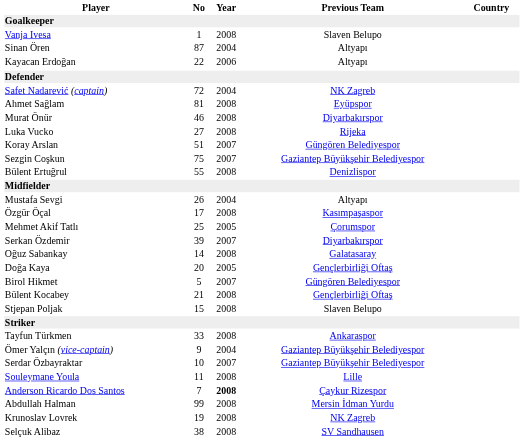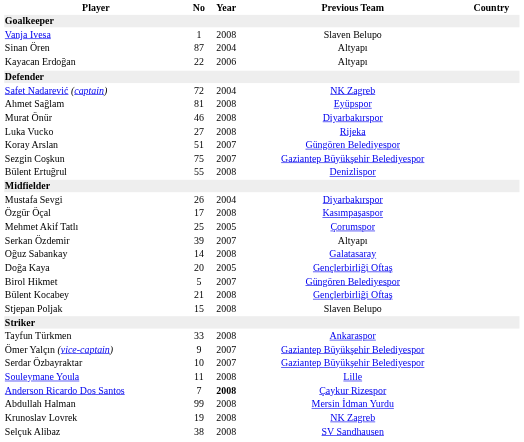 <table width="835px">
 <tr>
 <th>Player</th>
 <th>No</th>
 <th>Year</th>
 <th>Previous Team</th>
 <th>Country</th>
 </tr>
 <tr ---- bgcolor="#EEEEEE">
 <td colspan="6" align="left"><strong>Goalkeeper</strong></td>
 </tr>
 <tr ---- bgcolor="#FFFFFF">
 <td><a href='#'>Vanja Ivesa</a></td>
 <td align="center">1</td>
 <td align="center">2008</td>
 <td align="center">Slaven Belupo</td>
 <td align="center"></td>
 </tr>
 <tr ---- bgcolor="#FFFFFF">
 <td>Sinan Ören</td>
 <td align="center">87</td>
 <td align="center">2004</td>
 <td align="center">Altyapı</td>
 <td align="center"></td>
 </tr>
 <tr ---- bgcolor="#FFFFFF">
 <td>Kayacan Erdoğan</td>
 <td align="center">22</td>
 <td align="center">2006</td>
 <td align="center">Altyapı</td>
 <td align="center"></td>
 </tr>
 <tr ---- bgcolor="#FFFFFF">
 </tr>
 <tr ---- bgcolor="#EEEEEE">
 <td colspan="6" align="left"><strong>Defender</strong></td>
 </tr>
 <tr ---- bgcolor="#FFFFFF"|align="right">
 <td><a href='#'>Safet Nadarević</a> <em>(<a href='#'>captain</a>)</em></td>
 <td align="center">72</td>
 <td align="center">2004</td>
 <td align="center"><a href='#'>NK Zagreb</a></td>
 <td align="center"></td>
 </tr>
 <tr ---- bgcolor="#FFFFFF">
 <td>Ahmet Sağlam</td>
 <td align="center">81</td>
 <td align="center">2008</td>
 <td align="center"><a href='#'>Eyüpspor</a></td>
 <td align="center"></td>
 </tr>
 <tr ---- bgcolor="#FFFFFF">
 <td>Murat Önür</td>
 <td align="center">46</td>
 <td align="center">2008</td>
 <td align="center"><a href='#'>Diyarbakırspor</a></td>
 <td align="center"></td>
 </tr>
 <tr ---- bgcolor="#FFFFFF">
 <td>Luka Vucko</td>
 <td align="center">27</td>
 <td align="center">2008</td>
 <td align="center"><a href='#'>Rijeka</a></td>
 <td align="center"></td>
 </tr>
 <tr ---- bgcolor="#FFFFFF">
 <td>Koray Arslan</td>
 <td align="center">51</td>
 <td align="center">2007</td>
 <td align="center"><a href='#'>Güngören Belediyespor</a></td>
 <td align="center"></td>
 </tr>
 <tr ---- bgcolor="#FFFFFF">
 <td>Sezgin Coşkun</td>
 <td align="center">75</td>
 <td align="center">2007</td>
 <td align="center"><a href='#'>Gaziantep Büyükşehir Belediyespor</a></td>
 <td align="center"></td>
 </tr>
 <tr ---- bgcolor="#FFFFFF">
 <td>Bülent Ertuğrul</td>
 <td align="center">55</td>
 <td align="center">2008</td>
 <td align="center"><a href='#'>Denizlispor</a></td>
 <td align="center"></td>
 </tr>
 <tr ---- bgcolor="#EEEEEE">
 <td colspan="6" align="left"><strong>Midfielder</strong></td>
 </tr>
 <tr ---- bgcolor="#FFFFFF">
 <td>Mustafa Sevgi</td>
 <td align="center">26</td>
 <td align="center">2004</td>
-<td align="center">Altyapı</td>
+<td align="center"><a href='#'>Diyarbakırspor</a></td>
 <td align="center"></td>
 </tr>
 <tr ---- bgcolor="#FFFFFF">
 <td>Özgür Öçal</td>
 <td align="center">17</td>
 <td align="center">2008</td>
 <td align="center"><a href='#'>Kasımpaşaspor</a></td>
 <td align="center"></td>
 </tr>
 <tr ---- bgcolor="#FFFFFF">
 <td>Mehmet Akif Tatlı</td>
 <td align="center">25</td>
 <td align="center">2005</td>
 <td align="center"><a href='#'>Çorumspor</a></td>
 <td align="center"></td>
 </tr>
 <tr ---- bgcolor="#FFFFFF">
 <td>Serkan Özdemir</td>
 <td align="center">39</td>
 <td align="center">2007</td>
-<td align="center"><a href='#'>Diyarbakırspor</a></td>
+<td align="center">Altyapı</td>
 <td align="center"></td>
 </tr>
 <tr ---- bgcolor="#FFFFFF">
 <td>Oğuz Sabankay</td>
 <td align="center">14</td>
 <td align="center">2008</td>
 <td align="center"><a href='#'>Galatasaray</a></td>
 <td align="center"></td>
 </tr>
 <tr ---- bgcolor="#FFFFFF">
 <td>Doğa Kaya</td>
 <td align="center">20</td>
 <td align="center">2005</td>
 <td align="center"><a href='#'>Gençlerbirliği Oftaş</a></td>
 <td align="center"></td>
 </tr>
 <tr ---- bgcolor="#FFFFFF">
 <td>Birol Hikmet</td>
 <td align="center">5</td>
 <td align="center">2007</td>
 <td align="center"><a href='#'>Güngören Belediyespor</a></td>
 <td align="center"></td>
 </tr>
 <tr ---- bgcolor="#FFFFFF">
 <td>Bülent Kocabey</td>
 <td align="center">21</td>
 <td align="center">2008</td>
 <td align="center"><a href='#'>Gençlerbirliği Oftaş</a></td>
 <td align="center"></td>
 </tr>
 <tr ---- bgcolor="#FFFFFF">
 <td>Stjepan Poljak</td>
 <td align="center">15</td>
 <td align="center">2008</td>
 <td align="center">Slaven Belupo</td>
 <td align="center"></td>
 </tr>
 <tr ---- bgcolor="#EEEEEE">
 <td colspan="6" align="left"><strong>Striker</strong></td>
 </tr>
 <tr ---- bgcolor="#FFFFFF">
 <td>Tayfun Türkmen</td>
 <td align="center">33</td>
 <td align="center">2008</td>
 <td align="center"><a href='#'>Ankaraspor</a></td>
 <td align="center"></td>
 </tr>
 <tr ---- bgcolor="#FFFFFF">
 <td>Ömer Yalçın <em>(<a href='#'>vice-captain</a>)</em></td>
 <td align="center">9</td>
-<td align="center">2004</td>
+<td align="center">2007</td>
 <td align="center"><a href='#'>Gaziantep Büyükşehir Belediyespor</a></td>
 <td align="center"></td>
 </tr>
 <tr ---- bgcolor="#FFFFFF">
 <td>Serdar Özbayraktar</td>
 <td align="center">10</td>
 <td align="center">2007</td>
 <td align="center"><a href='#'>Gaziantep Büyükşehir Belediyespor</a></td>
 <td align="center"></td>
 </tr>
 <tr ---- bgcolor="#FFFFFF">
 <td><a href='#'>Souleymane Youla</a></td>
 <td align="center">11</td>
 <td align="center">2008</td>
 <td align="center"><a href='#'>Lille</a></td>
 <td align="center"></td>
 </tr>
 <tr ---- bgcolor="#FFFFFF">
 <td><a href='#'>Anderson Ricardo Dos Santos</a></td>
 <td align="center">7</td>
 <td align="center"><strong>2008</strong></td>
 <td align="center"><a href='#'>Çaykur Rizespor</a></td>
 <td align="center"></td>
 </tr>
 <tr ---- bgcolor="#FFFFFF">
 <td>Abdullah Halman</td>
 <td align="center">99</td>
 <td align="center">2008</td>
 <td align="center"><a href='#'>Mersin İdman Yurdu</a></td>
 <td align="center"></td>
 </tr>
 <tr ---- bgcolor="#FFFFFF">
 <td>Krunoslav Lovrek</td>
 <td align="center">19</td>
 <td align="center">2008</td>
 <td align="center"><a href='#'>NK Zagreb</a></td>
 <td align="center"></td>
 </tr>
 <tr ---- bgcolor="#FFFFFF">
 <td>Selçuk Alibaz</td>
 <td align="center">38</td>
 <td align="center">2008</td>
 <td align="center"><a href='#'>SV Sandhausen</a></td>
 <td align="center"></td>
 </tr>
 </table>
